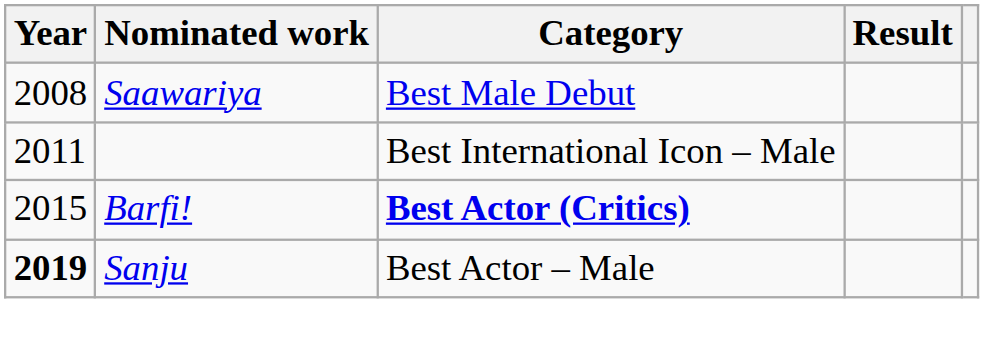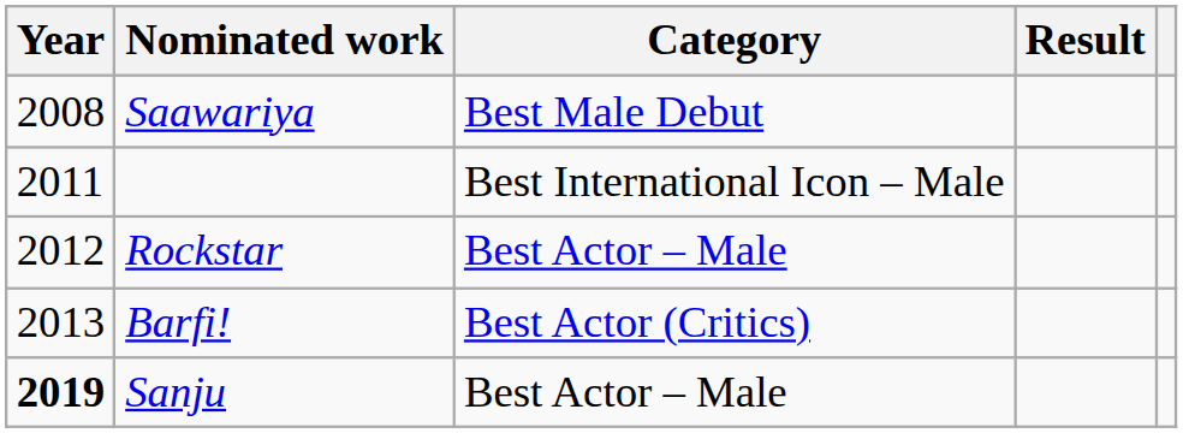 <table class="wikitable">
 <tr>
 <th scope="col">Year</th>
 <th scope="col">Nominated work</th>
 <th scope="col">Category</th>
 <th scope="col">Result</th>
 <th scope="col" class="unsortable"></th>
 </tr>
 <tr>
 <td>2008</td>
 <td><em><a href='#'>Saawariya</a></em></td>
 <td><a href='#'>Best Male Debut</a></td>
 <td></td>
 <td></td>
 </tr>
 <tr>
 <td>2011</td>
 <td></td>
 <td>Best International Icon – Male</td>
 <td></td>
 <td></td>
 </tr>
 <tr>
-<td>2015</td>
+<td>2012</td>
+<td><em><a href='#'>Rockstar</a></em></td>
+<td><a href='#'>Best Actor – Male</a></td>
+<td></td>
+<td></td>
+</tr>
+<tr>
+<td>2013</td>
 <td><em><a href='#'>Barfi!</a></em></td>
-<td><strong><a href='#'>Best Actor (Critics)</a></strong></td>
+<td><a href='#'>Best Actor (Critics)</a></td>
 <td></td>
 <td></td>
 </tr>
 <tr>
 <td><strong>2019</strong></td>
 <td><em><a href='#'>Sanju</a></em></td>
 <td>Best Actor – Male</td>
 <td></td>
 <td></td>
 </tr>
 </table>
